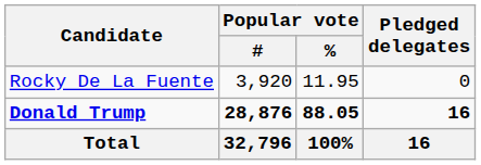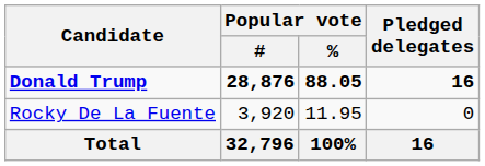 <table class="wikitable sortable" style="text-align:right;">
 <tr>
 <th rowspan="2">Candidate</th>
 <th colspan="2">Popular vote</th>
 <th rowspan="2">Pledged<br>delegates</th>
 </tr>
 <tr>
 <th>#</th>
 <th>%</th>
 </tr>
 <tr>
+<td style="text-align:left;" data-sort-name="Biden, Joe"><strong><a href='#'>Donald Trump</a></strong></td>
+<td><strong>28,876</strong></td>
+<td><strong>88.05</strong></td>
+<td><strong>16</strong></td>
+</tr>
+<tr>
 <td style="text-align:left;" data-sort-name="Bloomberg, Michael"><a href='#'>Rocky De La Fuente</a></td>
 <td>3,920</td>
 <td>11.95</td>
 <td>0</td>
-</tr>
-<tr>
-<td style="text-align:left;" data-sort-name="Biden, Joe"><strong><a href='#'>Donald Trump</a></strong></td>
-<td><strong>28,876</strong></td>
-<td><strong>88.05</strong></td>
-<td><strong>16</strong></td>
 </tr>
 <tr>
 <th>Total</th>
 <th>32,796</th>
 <th>100%</th>
 <th>16</th>
 </tr>
 </table>
